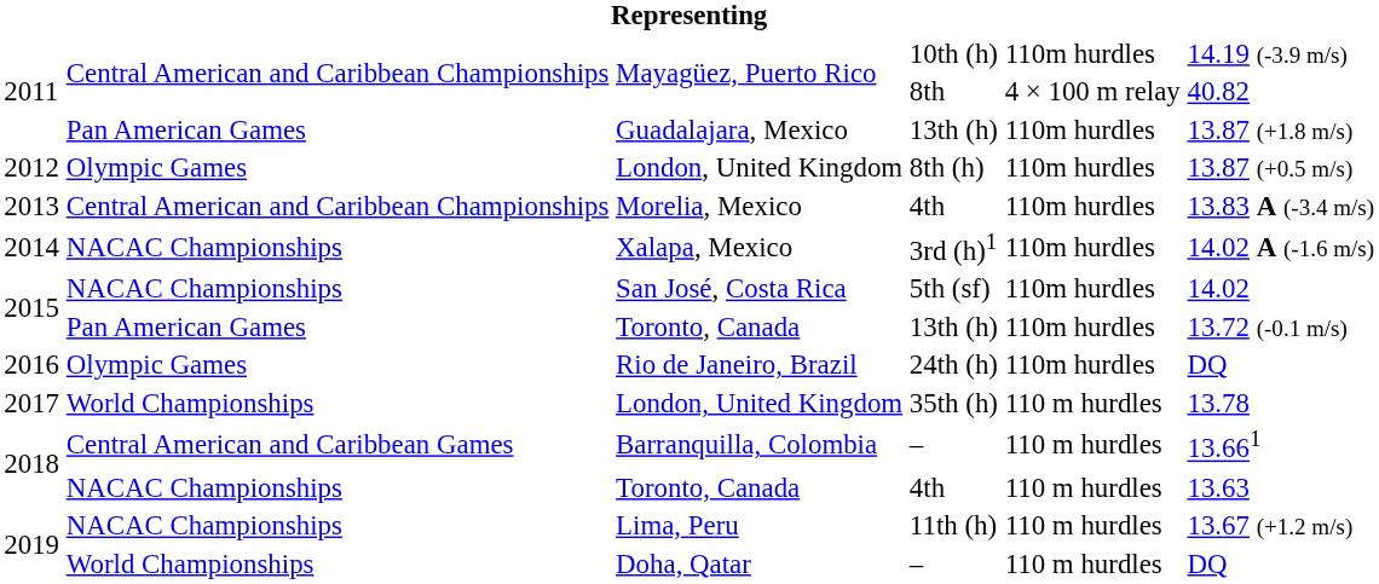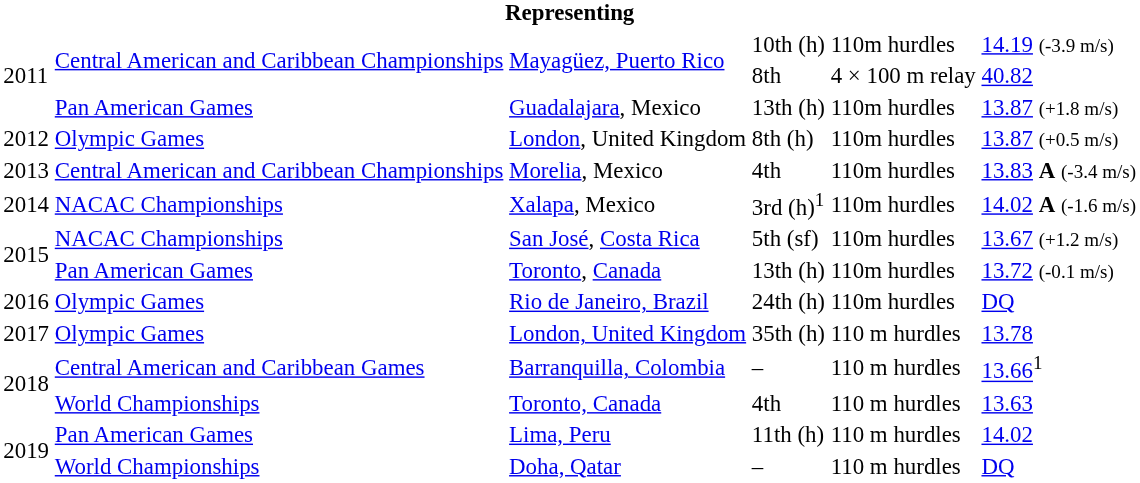 <table>
 <tr>
 <th colspan="6">Representing </th>
 </tr>
 <tr>
 <td rowspan=3>2011</td>
 <td rowspan=2><a href='#'>Central American and Caribbean Championships</a></td>
 <td rowspan=2><a href='#'>Mayagüez, Puerto Rico</a></td>
 <td>10th (h)</td>
 <td>110m hurdles</td>
 <td><a href='#'>14.19</a> <small>(-3.9 m/s)</small></td>
 </tr>
 <tr>
 <td>8th</td>
 <td>4 × 100 m relay</td>
 <td><a href='#'>40.82</a></td>
 </tr>
 <tr>
 <td><a href='#'>Pan American Games</a></td>
 <td><a href='#'>Guadalajara</a>, Mexico</td>
 <td>13th (h)</td>
 <td>110m hurdles</td>
 <td><a href='#'>13.87</a> <small>(+1.8 m/s)</small></td>
 </tr>
 <tr>
 <td>2012</td>
 <td><a href='#'>Olympic Games</a></td>
 <td><a href='#'>London</a>, United Kingdom</td>
 <td>8th (h)</td>
 <td>110m hurdles</td>
 <td><a href='#'>13.87</a> <small>(+0.5 m/s)</small></td>
 </tr>
 <tr>
 <td>2013</td>
 <td><a href='#'>Central American and Caribbean Championships</a></td>
 <td><a href='#'>Morelia</a>, Mexico</td>
 <td>4th</td>
 <td>110m hurdles</td>
 <td><a href='#'>13.83</a> <strong>A</strong> <small>(-3.4 m/s)</small></td>
 </tr>
 <tr>
 <td>2014</td>
 <td><a href='#'>NACAC Championships</a></td>
 <td><a href='#'>Xalapa</a>, Mexico</td>
 <td>3rd (h)<sup>1</sup></td>
 <td>110m hurdles</td>
 <td><a href='#'>14.02</a> <strong>A</strong> <small>(-1.6 m/s)</small></td>
 </tr>
 <tr>
 <td rowspan=2>2015</td>
 <td><a href='#'>NACAC Championships</a></td>
 <td><a href='#'>San José</a>, <a href='#'>Costa Rica</a></td>
 <td>5th (sf)</td>
 <td>110m hurdles</td>
-<td><a href='#'>14.02</a></td>
+<td><a href='#'>13.67</a> <small>(+1.2 m/s)</small></td>
 </tr>
 <tr>
 <td><a href='#'>Pan American Games</a></td>
 <td><a href='#'>Toronto</a>, <a href='#'>Canada</a></td>
 <td>13th (h)</td>
 <td>110m hurdles</td>
 <td><a href='#'>13.72</a> <small>(-0.1 m/s)</small></td>
 </tr>
 <tr>
 <td>2016</td>
 <td><a href='#'>Olympic Games</a></td>
 <td><a href='#'>Rio de Janeiro, Brazil</a></td>
 <td>24th (h)</td>
 <td>110m hurdles</td>
 <td><a href='#'>DQ</a></td>
 </tr>
 <tr>
 <td>2017</td>
-<td><a href='#'>World Championships</a></td>
+<td><a href='#'>Olympic Games</a></td>
 <td><a href='#'>London, United Kingdom</a></td>
 <td>35th (h)</td>
 <td>110 m hurdles</td>
 <td><a href='#'>13.78</a></td>
 </tr>
 <tr>
 <td rowspan=2>2018</td>
 <td><a href='#'>Central American and Caribbean Games</a></td>
 <td><a href='#'>Barranquilla, Colombia</a></td>
 <td>–</td>
 <td>110 m hurdles</td>
 <td><a href='#'>13.66</a><sup>1</sup></td>
 </tr>
 <tr>
-<td><a href='#'>NACAC Championships</a></td>
+<td><a href='#'>World Championships</a></td>
 <td><a href='#'>Toronto, Canada</a></td>
 <td>4th</td>
 <td>110 m hurdles</td>
 <td><a href='#'>13.63</a></td>
 </tr>
 <tr>
 <td rowspan=2>2019</td>
-<td><a href='#'>NACAC Championships</a></td>
+<td><a href='#'>Pan American Games</a></td>
 <td><a href='#'>Lima, Peru</a></td>
 <td>11th (h)</td>
 <td>110 m hurdles</td>
-<td><a href='#'>13.67</a> <small>(+1.2 m/s)</small></td>
+<td><a href='#'>14.02</a></td>
 </tr>
 <tr>
 <td><a href='#'>World Championships</a></td>
 <td><a href='#'>Doha, Qatar</a></td>
 <td>–</td>
 <td>110 m hurdles</td>
 <td><a href='#'>DQ</a></td>
 </tr>
 </table>
